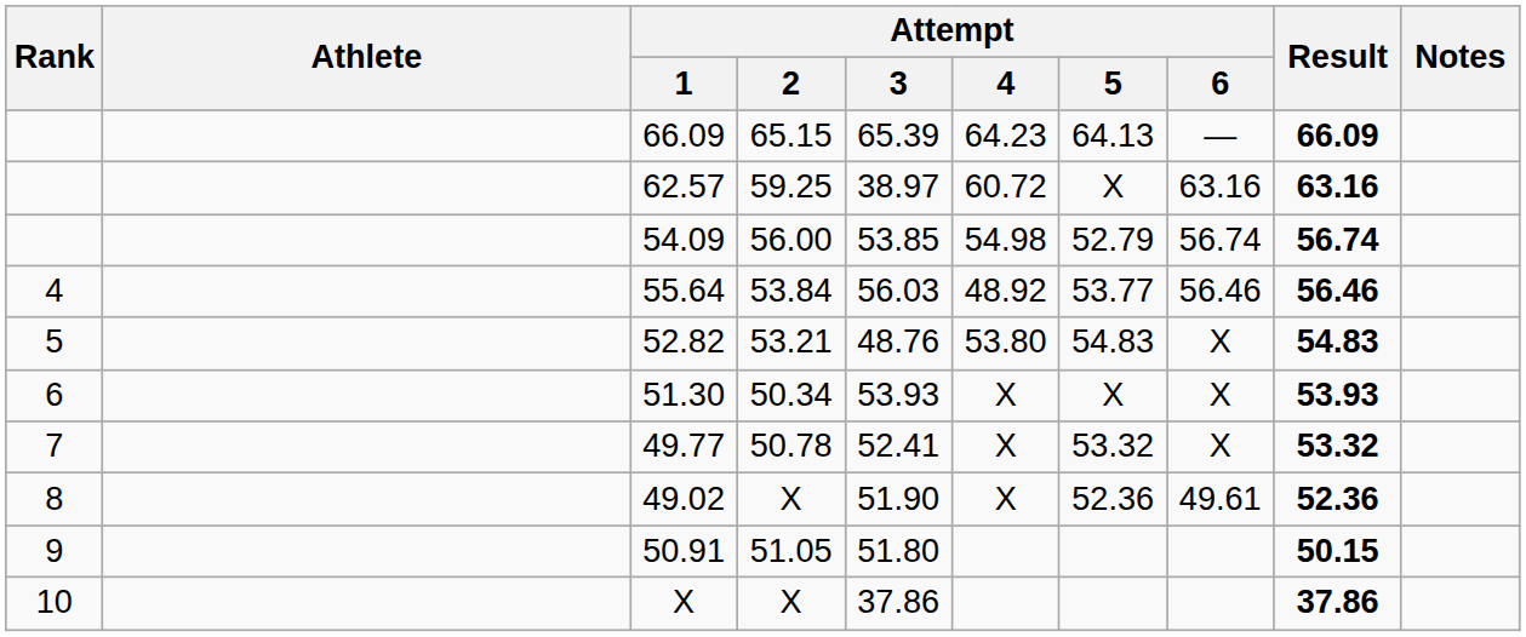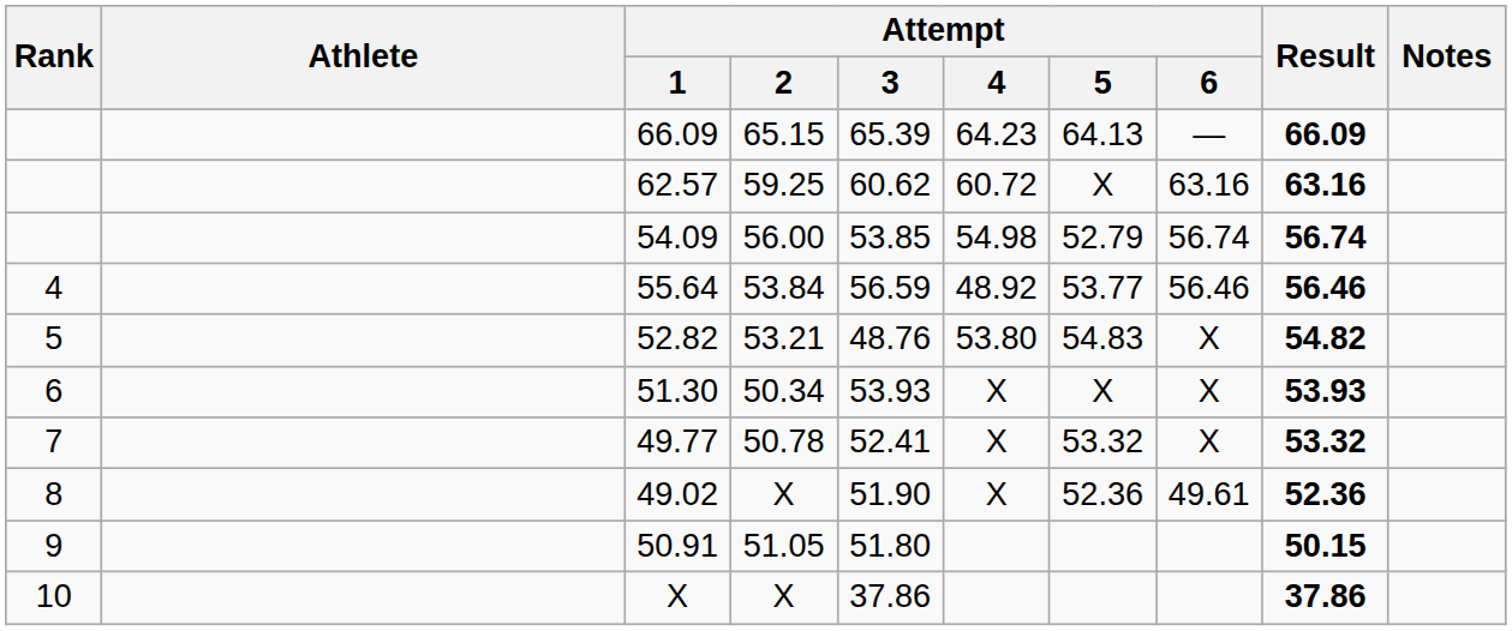 <table class="wikitable" style="text-align:center">
 <tr>
 <th rowspan=2 width=40>Rank</th>
 <th rowspan=2 width=250>Athlete</th>
 <th colspan=6>Attempt</th>
 <th rowspan=2 width=55>Result</th>
 <th rowspan=2 width=50>Notes</th>
 </tr>
 <tr>
 <th width=45>1</th>
 <th width=45>2</th>
 <th width=45>3</th>
 <th width=45>4</th>
 <th width=45>5</th>
 <th width=45>6</th>
 </tr>
 <tr>
 <td></td>
 <td align=left></td>
 <td>66.09</td>
 <td>65.15</td>
 <td>65.39</td>
 <td>64.23</td>
 <td>64.13</td>
 <td>—</td>
 <td><strong>66.09</strong></td>
 <td></td>
 </tr>
 <tr>
 <td></td>
 <td align=left></td>
 <td>62.57</td>
 <td>59.25</td>
-<td>38.97</td>
+<td>60.62</td>
 <td>60.72</td>
 <td>X</td>
 <td>63.16</td>
 <td><strong>63.16</strong></td>
 <td></td>
 </tr>
 <tr>
 <td></td>
 <td align=left></td>
 <td>54.09</td>
 <td>56.00</td>
 <td>53.85</td>
 <td>54.98</td>
 <td>52.79</td>
 <td>56.74</td>
 <td><strong>56.74</strong></td>
 <td></td>
 </tr>
 <tr>
 <td>4</td>
 <td align=left></td>
 <td>55.64</td>
 <td>53.84</td>
-<td>56.03</td>
+<td>56.59</td>
 <td>48.92</td>
 <td>53.77</td>
 <td>56.46</td>
 <td><strong>56.46</strong></td>
 <td></td>
 </tr>
 <tr>
 <td>5</td>
 <td align=left></td>
 <td>52.82</td>
 <td>53.21</td>
 <td>48.76</td>
 <td>53.80</td>
 <td>54.83</td>
 <td>X</td>
-<td><strong>54.83</strong></td>
+<td><strong>54.82</strong></td>
 <td></td>
 </tr>
 <tr>
 <td>6</td>
 <td align=left></td>
 <td>51.30</td>
 <td>50.34</td>
 <td>53.93</td>
 <td>X</td>
 <td>X</td>
 <td>X</td>
 <td><strong>53.93</strong></td>
 <td></td>
 </tr>
 <tr>
 <td>7</td>
 <td align=left></td>
 <td>49.77</td>
 <td>50.78</td>
 <td>52.41</td>
 <td>X</td>
 <td>53.32</td>
 <td>X</td>
 <td><strong>53.32</strong></td>
 <td></td>
 </tr>
 <tr>
 <td>8</td>
 <td align=left></td>
 <td>49.02</td>
 <td>X</td>
 <td>51.90</td>
 <td>X</td>
 <td>52.36</td>
 <td>49.61</td>
 <td><strong>52.36</strong></td>
 <td></td>
 </tr>
 <tr>
 <td>9</td>
 <td align=left></td>
 <td>50.91</td>
 <td>51.05</td>
 <td>51.80</td>
 <td></td>
 <td></td>
 <td></td>
 <td><strong>50.15</strong></td>
 <td></td>
 </tr>
 <tr>
 <td>10</td>
 <td align=left></td>
 <td>X</td>
 <td>X</td>
 <td>37.86</td>
 <td></td>
 <td></td>
 <td></td>
 <td><strong>37.86</strong></td>
 <td></td>
 </tr>
 </table>
